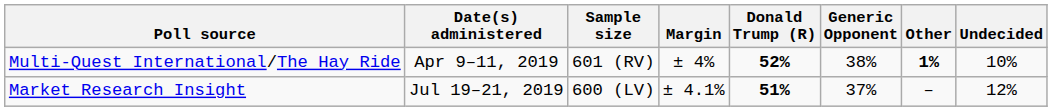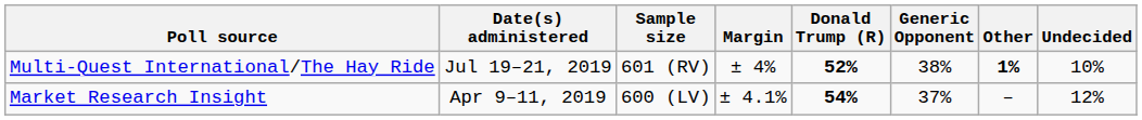 <table class="wikitable" style="font-size:90%;text-align:center;">
 <tr valign=bottom style="font-size:90%;">
 <th>Poll source</th>
 <th>Date(s)<br>administered</th>
 <th>Sample<br>size</th>
 <th>Margin<br></th>
 <th>Donald<br>Trump (R)</th>
 <th>Generic<br>Opponent</th>
 <th>Other</th>
 <th>Undecided</th>
 </tr>
 <tr>
 <td style="text-align:left;"><a href='#'>Multi-Quest International</a>/<a href='#'>The Hay Ride</a></td>
-<td>Apr 9–11, 2019</td>
+<td>Jul 19–21, 2019</td>
 <td>601 (RV)</td>
 <td>± 4%</td>
 <td><strong>52%</strong></td>
 <td>38%</td>
 <td><strong>1%</strong></td>
 <td>10%</td>
 </tr>
 <tr>
 <td style="text-align:left;"><a href='#'>Market Research Insight</a></td>
-<td>Jul 19–21, 2019</td>
+<td>Apr 9–11, 2019</td>
 <td>600 (LV)</td>
 <td>± 4.1%</td>
-<td><strong>51%</strong></td>
+<td><strong>54%</strong></td>
 <td>37%</td>
 <td>–</td>
 <td>12%</td>
 </tr>
 </table>
